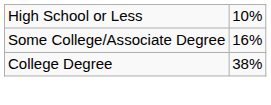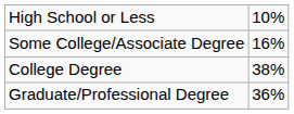 <table class="wikitable" style="float:left; margin-right:1em">
 <tr>
 <td>High School or Less</td>
 <td align=right>10%</td>
 </tr>
 <tr>
 <td>Some College/Associate Degree</td>
 <td align=right>16%</td>
 </tr>
 <tr>
 <td>College Degree</td>
 <td align=right>38%</td>
 </tr>
+<tr>
+<td>Graduate/Professional Degree</td>
+<td align=right>36%</td>
+</tr>
 </table>
